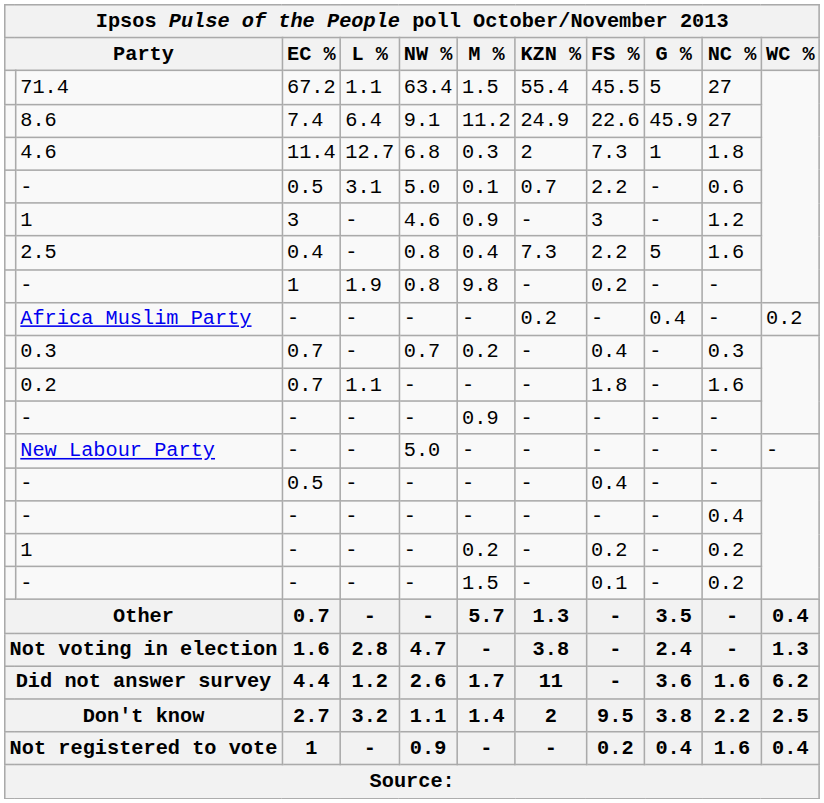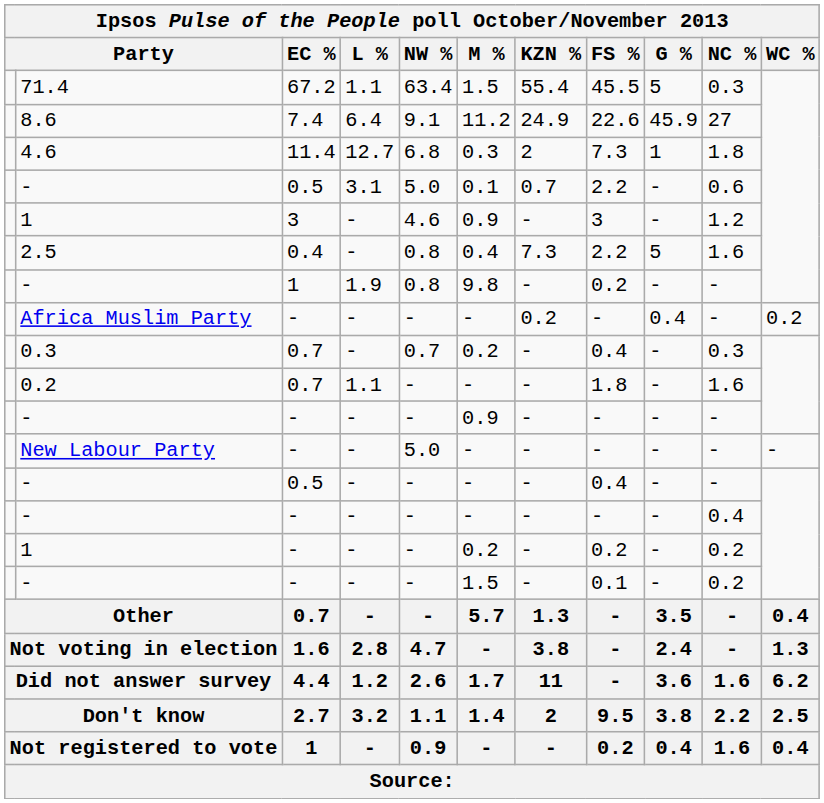 <table class="wikitable sortable">
 <tr>
 <th colspan=11><strong>Ipsos <em>Pulse of the People</em> poll October/November 2013</strong></th>
 </tr>
 <tr>
 <th colspan="2">Party</th>
 <th>EC %</th>
 <th>L %</th>
 <th>NW %</th>
 <th>M %</th>
 <th>KZN %</th>
 <th>FS %</th>
 <th>G %</th>
 <th>NC %</th>
 <th>WC %</th>
 </tr>
 <tr>
 <td></td>
 <td>71.4</td>
 <td>67.2</td>
 <td>1.1</td>
 <td>63.4</td>
 <td>1.5</td>
 <td>55.4</td>
 <td>45.5</td>
 <td>5</td>
-<td>27</td>
+<td>0.3</td>
 </tr>
 <tr>
 <td></td>
 <td>8.6</td>
 <td>7.4</td>
 <td>6.4</td>
 <td>9.1</td>
 <td>11.2</td>
 <td>24.9</td>
 <td>22.6</td>
 <td>45.9</td>
 <td>27</td>
 </tr>
 <tr>
 <td></td>
 <td>4.6</td>
 <td>11.4</td>
 <td>12.7</td>
 <td>6.8</td>
 <td>0.3</td>
 <td>2</td>
 <td>7.3</td>
 <td>1</td>
 <td>1.8</td>
 </tr>
 <tr>
 <td></td>
 <td>-</td>
 <td>0.5</td>
 <td>3.1</td>
 <td>5.0</td>
 <td>0.1</td>
 <td>0.7</td>
 <td>2.2</td>
 <td>-</td>
 <td>0.6</td>
 </tr>
 <tr>
 <td></td>
 <td>1</td>
 <td>3</td>
 <td>-</td>
 <td>4.6</td>
 <td>0.9</td>
 <td>-</td>
 <td>3</td>
 <td>-</td>
 <td>1.2</td>
 </tr>
 <tr>
 <td></td>
 <td>2.5</td>
 <td>0.4</td>
 <td>-</td>
 <td>0.8</td>
 <td>0.4</td>
 <td>7.3</td>
 <td>2.2</td>
 <td>5</td>
 <td>1.6</td>
 </tr>
 <tr>
 <td></td>
 <td>-</td>
 <td>1</td>
 <td>1.9</td>
 <td>0.8</td>
 <td>9.8</td>
 <td>-</td>
 <td>0.2</td>
 <td>-</td>
 <td>-</td>
 </tr>
 <tr>
 <td></td>
 <td><a href='#'>Africa Muslim Party</a></td>
 <td>-</td>
 <td>-</td>
 <td>-</td>
 <td>-</td>
 <td>0.2</td>
 <td>-</td>
 <td>0.4</td>
 <td>-</td>
 <td>0.2</td>
 </tr>
 <tr>
 <td></td>
 <td>0.3</td>
 <td>0.7</td>
 <td>-</td>
 <td>0.7</td>
 <td>0.2</td>
 <td>-</td>
 <td>0.4</td>
 <td>-</td>
 <td>0.3</td>
 </tr>
 <tr>
 <td></td>
 <td>0.2</td>
 <td>0.7</td>
 <td>1.1</td>
 <td>-</td>
 <td>-</td>
 <td>-</td>
 <td>1.8</td>
 <td>-</td>
 <td>1.6</td>
 </tr>
 <tr>
 <td></td>
 <td>-</td>
 <td>-</td>
 <td>-</td>
 <td>-</td>
 <td>0.9</td>
 <td>-</td>
 <td>-</td>
 <td>-</td>
 <td>-</td>
 </tr>
 <tr>
 <td></td>
 <td><a href='#'>New Labour Party</a></td>
 <td>-</td>
 <td>-</td>
 <td>5.0</td>
 <td>-</td>
 <td>-</td>
 <td>-</td>
 <td>-</td>
 <td>-</td>
 <td>-</td>
 </tr>
 <tr>
 <td></td>
 <td>-</td>
 <td>0.5</td>
 <td>-</td>
 <td>-</td>
 <td>-</td>
 <td>-</td>
 <td>0.4</td>
 <td>-</td>
 <td>-</td>
 </tr>
 <tr>
 <td></td>
 <td>-</td>
 <td>-</td>
 <td>-</td>
 <td>-</td>
 <td>-</td>
 <td>-</td>
 <td>-</td>
 <td>-</td>
 <td>0.4</td>
 </tr>
 <tr>
 <td></td>
 <td>1</td>
 <td>-</td>
 <td>-</td>
 <td>-</td>
 <td>0.2</td>
 <td>-</td>
 <td>0.2</td>
 <td>-</td>
 <td>0.2</td>
 </tr>
 <tr>
 <td></td>
 <td>-</td>
 <td>-</td>
 <td>-</td>
 <td>-</td>
 <td>1.5</td>
 <td>-</td>
 <td>0.1</td>
 <td>-</td>
 <td>0.2</td>
 </tr>
 <tr>
 <th colspan=2>Other</th>
 <th>0.7</th>
 <th>-</th>
 <th>-</th>
 <th>5.7</th>
 <th>1.3</th>
 <th>-</th>
 <th>3.5</th>
 <th>-</th>
 <th>0.4</th>
 </tr>
 <tr>
 <th colspan=2>Not voting in election</th>
 <th>1.6</th>
 <th>2.8</th>
 <th>4.7</th>
 <th>-</th>
 <th>3.8</th>
 <th>-</th>
 <th>2.4</th>
 <th>-</th>
 <th>1.3</th>
 </tr>
 <tr>
 <th colspan=2>Did not answer survey</th>
 <th>4.4</th>
 <th>1.2</th>
 <th>2.6</th>
 <th>1.7</th>
 <th>11</th>
 <th>-</th>
 <th>3.6</th>
 <th>1.6</th>
 <th>6.2</th>
 </tr>
 <tr>
 <th colspan=2>Don't know</th>
 <th>2.7</th>
 <th>3.2</th>
 <th>1.1</th>
 <th>1.4</th>
 <th>2</th>
 <th>9.5</th>
 <th>3.8</th>
 <th>2.2</th>
 <th>2.5</th>
 </tr>
 <tr>
 <th colspan=2>Not registered to vote</th>
 <th>1</th>
 <th>-</th>
 <th>0.9</th>
 <th>-</th>
 <th>-</th>
 <th>0.2</th>
 <th>0.4</th>
 <th>1.6</th>
 <th>0.4</th>
 </tr>
 <tr>
 <th colspan=11>Source:  </th>
 </tr>
 </table>
